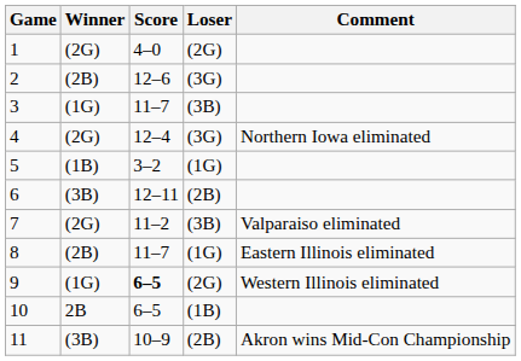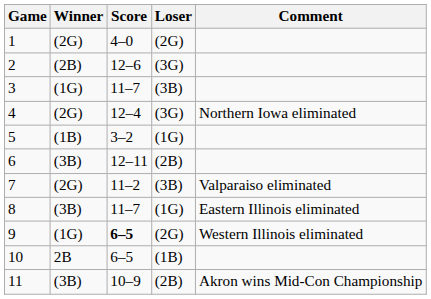 <table class=wikitable>
 <tr>
 <th>Game</th>
 <th>Winner</th>
 <th>Score</th>
 <th>Loser</th>
 <th>Comment</th>
 </tr>
 <tr>
 <td>1</td>
 <td>(2G) </td>
 <td>4–0</td>
 <td>(2G) </td>
 <td></td>
 </tr>
 <tr>
 <td>2</td>
 <td>(2B) </td>
 <td>12–6</td>
 <td>(3G) </td>
 <td></td>
 </tr>
 <tr>
 <td>3</td>
 <td>(1G) </td>
 <td>11–7</td>
 <td>(3B) </td>
 <td></td>
 </tr>
 <tr>
 <td>4</td>
 <td>(2G) </td>
 <td>12–4</td>
 <td>(3G) </td>
 <td>Northern Iowa eliminated</td>
 </tr>
 <tr>
 <td>5</td>
 <td>(1B) </td>
 <td>3–2</td>
 <td>(1G) </td>
 <td></td>
 </tr>
 <tr>
 <td>6</td>
 <td>(3B) </td>
 <td>12–11</td>
 <td>(2B) </td>
 <td></td>
 </tr>
 <tr>
 <td>7</td>
 <td>(2G) </td>
 <td>11–2</td>
 <td>(3B) </td>
 <td>Valparaiso eliminated</td>
 </tr>
 <tr>
 <td>8</td>
-<td>(2B) </td>
+<td>(3B) </td>
 <td>11–7</td>
 <td>(1G) </td>
 <td>Eastern Illinois eliminated</td>
 </tr>
 <tr>
 <td>9</td>
 <td>(1G) </td>
 <td><strong>6–5</strong></td>
 <td>(2G) </td>
 <td>Western Illinois eliminated</td>
 </tr>
 <tr>
 <td>10</td>
 <td>2B </td>
 <td>6–5</td>
 <td>(1B) </td>
 <td></td>
 </tr>
 <tr>
 <td>11</td>
 <td>(3B) </td>
 <td>10–9</td>
 <td>(2B) </td>
 <td>Akron wins Mid-Con Championship</td>
 </tr>
 </table>
